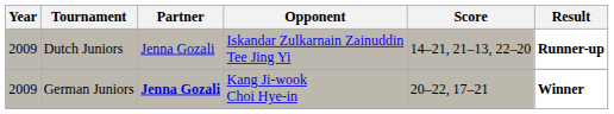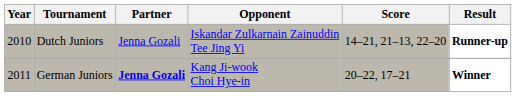 <table class="sortable wikitable" style="font-size: 90%;">
 <tr>
 <th>Year</th>
 <th>Tournament</th>
 <th>Partner</th>
 <th>Opponent</th>
 <th>Score</th>
 <th>Result</th>
 </tr>
 <tr style="background:#BDB8AD">
-<td align="center">2009</td>
+<td align="center">2010</td>
 <td align="left">Dutch Juniors</td>
 <td align="left"> <a href='#'>Jenna Gozali</a></td>
 <td align="left"> <a href='#'>Iskandar Zulkarnain Zainuddin</a> <br>  <a href='#'>Tee Jing Yi</a></td>
 <td align="left">14–21, 21–13, 22–20</td>
 <td style="text-align:left; background:white"> <strong>Runner-up</strong></td>
 </tr>
 <tr>
 </tr>
 <tr style="background:#BDB8AD">
-<td align="center">2009</td>
+<td align="center">2011</td>
 <td align="left">German Juniors</td>
 <td align="left"><strong> <a href='#'>Jenna Gozali</a></strong></td>
 <td align="left"> <a href='#'>Kang Ji-wook</a> <br>  <a href='#'>Choi Hye-in</a></td>
 <td align="left">20–22, 17–21</td>
 <td style="text-align:left; background:white"> <strong>Winner</strong></td>
 </tr>
 </table>
